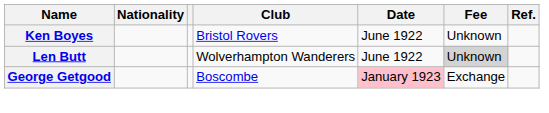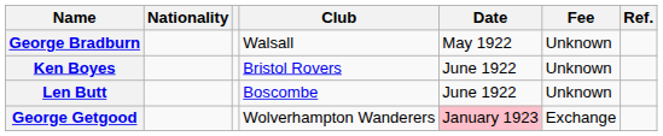 <table class="wikitable plainrowheaders">
 <tr>
 <th scope="col">Name</th>
 <th scope="col">Nationality</th>
 <th scope="col"></th>
 <th scope="col">Club</th>
 <th scope="col">Date</th>
 <th scope="col">Fee</th>
 <th scope="col">Ref.</th>
+</tr>
+<tr>
+<th scope="row"><a href='#'>George Bradburn</a></th>
+<td></td>
+<td align="center"></td>
+<td> Walsall</td>
+<td>May 1922</td>
+<td>Unknown</td>
+<td align="center"></td>
 </tr>
 <tr>
 <th scope="row"><a href='#'>Ken Boyes</a></th>
 <td></td>
 <td align="center"></td>
 <td> <a href='#'>Bristol Rovers</a></td>
 <td>June 1922</td>
 <td>Unknown</td>
 <td align="center"></td>
 </tr>
 <tr>
 <th scope="row"><a href='#'>Len Butt</a></th>
 <td></td>
 <td align="center"></td>
-<td> Wolverhampton Wanderers</td>
+<td> <a href='#'>Boscombe</a></td>
 <td>June 1922</td>
-<td style="background: lightgrey;">Unknown</td>
+<td>Unknown</td>
 <td align="center"></td>
 </tr>
 <tr>
 <th scope="row"><a href='#'>George Getgood</a></th>
 <td></td>
 <td align="center"></td>
-<td> <a href='#'>Boscombe</a></td>
+<td> Wolverhampton Wanderers</td>
 <td style="background: pink;">January 1923</td>
 <td>Exchange</td>
 <td align="center"></td>
 </tr>
 </table>
